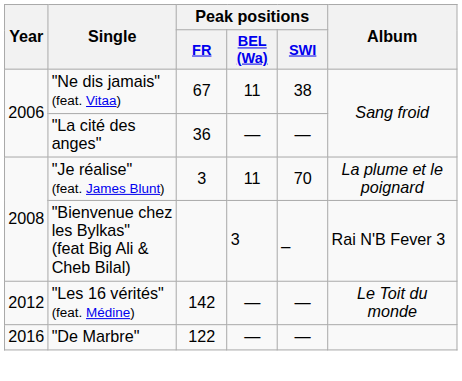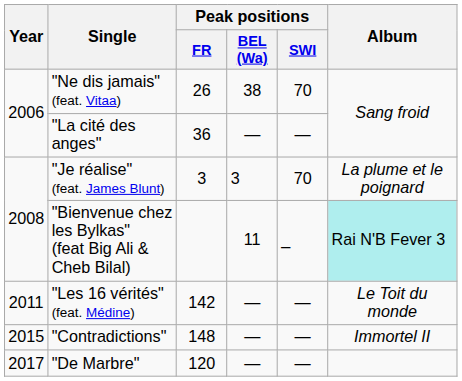 <table class="wikitable">
 <tr>
 <th align="center" rowspan="2" width="10">Year</th>
 <th align="center" rowspan="2" width="120">Single</th>
 <th align="center" colspan="3" width="30">Peak positions</th>
 <th align="center" rowspan="2" width="120">Album</th>
 </tr>
 <tr>
 <th scope="col" style="width:3em;font-size:90%;"><a href='#'>FR</a><br></th>
 <th scope="col" style="width:3em;font-size:90%;"><a href='#'>BEL <br>(Wa)</a><br></th>
 <th scope="col" style="width:3em;font-size:90%;"><a href='#'>SWI</a><br></th>
 </tr>
 <tr>
 <td align="center" rowspan="2">2006</td>
 <td>"Ne dis jamais" <br><small>(feat. <a href='#'>Vitaa</a>)</small></td>
-<td align="center">67</td>
-<td align="center">11</td>
+<td align="center">26</td>
 <td align="center">38</td>
+<td align="center">70</td>
 <td align="center" rowspan="2"><em>Sang froid</em></td>
 </tr>
 <tr>
 <td>"La cité des anges"</td>
 <td align="center">36</td>
 <td align="center">—</td>
 <td align="center">—</td>
 </tr>
 <tr>
 <td rowspan="2" align="center">2008</td>
 <td>"Je réalise" <br><small>(feat. <a href='#'>James Blunt</a>)</small></td>
 <td align="center">3</td>
-<td align="center">11</td>
+<td>3</td>
 <td align="center">70</td>
 <td align="center"><em>La plume et le poignard</em></td>
 </tr>
 <tr>
 <td>"Bienvenue chez les Bylkas"<br>(feat Big Ali & Cheb Bilal)</td>
 <td></td>
-<td>3</td>
+<td align="center">11</td>
 <td>_</td>
-<td>Rai N'B Fever 3</td>
+<td style="background: paleturquoise;">Rai N'B Fever 3</td>
 </tr>
 <tr>
-<td align="center">2012</td>
+<td align="center">2011</td>
 <td>"Les 16 vérités" <br><small>(feat. <a href='#'>Médine</a>)</small></td>
 <td align="center">142</td>
 <td align="center">—</td>
 <td align="center">—</td>
 <td align="center"><em>Le Toit du monde</em></td>
 </tr>
 <tr>
-<td align="center">2016</td>
+<td align="center">2015</td>
+<td>"Contradictions"</td>
+<td align="center">148</td>
+<td align="center">—</td>
+<td align="center">—</td>
+<td align="center"><em>Immortel II</em></td>
+</tr>
+<tr>
+<td align="center">2017</td>
 <td>"De Marbre"</td>
-<td align="center">122<br></td>
+<td align="center">120<br></td>
 <td align="center">—</td>
 <td align="center">—</td>
 <td align="center"></td>
 </tr>
 </table>
